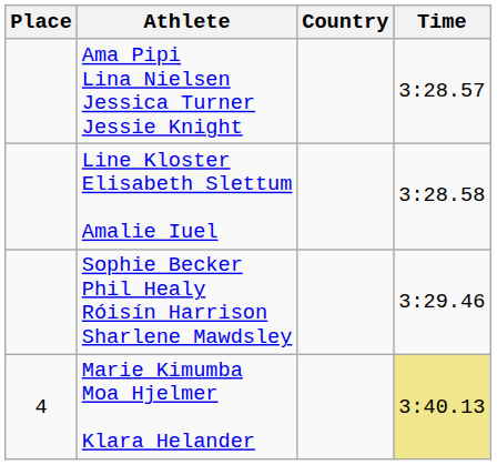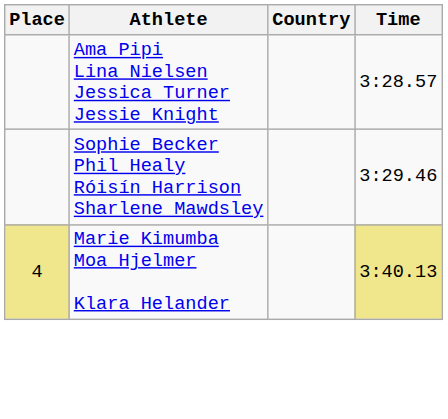 <table class="wikitable">
 <tr>
 <th>Place</th>
 <th>Athlete</th>
 <th>Country</th>
 <th>Time</th>
 </tr>
 <tr>
 <td align=center></td>
 <td><a href='#'>Ama Pipi</a><br><a href='#'>Lina Nielsen</a><br><a href='#'>Jessica Turner</a><br><a href='#'>Jessie Knight</a></td>
 <td></td>
 <td>3:28.57</td>
 </tr>
 <tr>
 <td align=center></td>
-<td><a href='#'>Line Kloster</a><br><a href='#'>Elisabeth Slettum</a><br><br><a href='#'>Amalie Iuel</a></td>
-<td></td>
-<td>3:28.58</td>
-</tr>
-<tr>
-<td align=center></td>
 <td><a href='#'>Sophie Becker</a><br><a href='#'>Phil Healy</a><br><a href='#'>Róisín Harrison</a><br><a href='#'>Sharlene Mawdsley</a></td>
 <td></td>
 <td>3:29.46</td>
 </tr>
 <tr>
-<td align=center>4</td>
+<td align=center style="background: khaki;">4</td>
 <td><a href='#'>Marie Kimumba</a><br><a href='#'>Moa Hjelmer</a><br><br><a href='#'>Klara Helander</a></td>
 <td></td>
 <td style="background: khaki;">3:40.13</td>
 </tr>
 </table>
